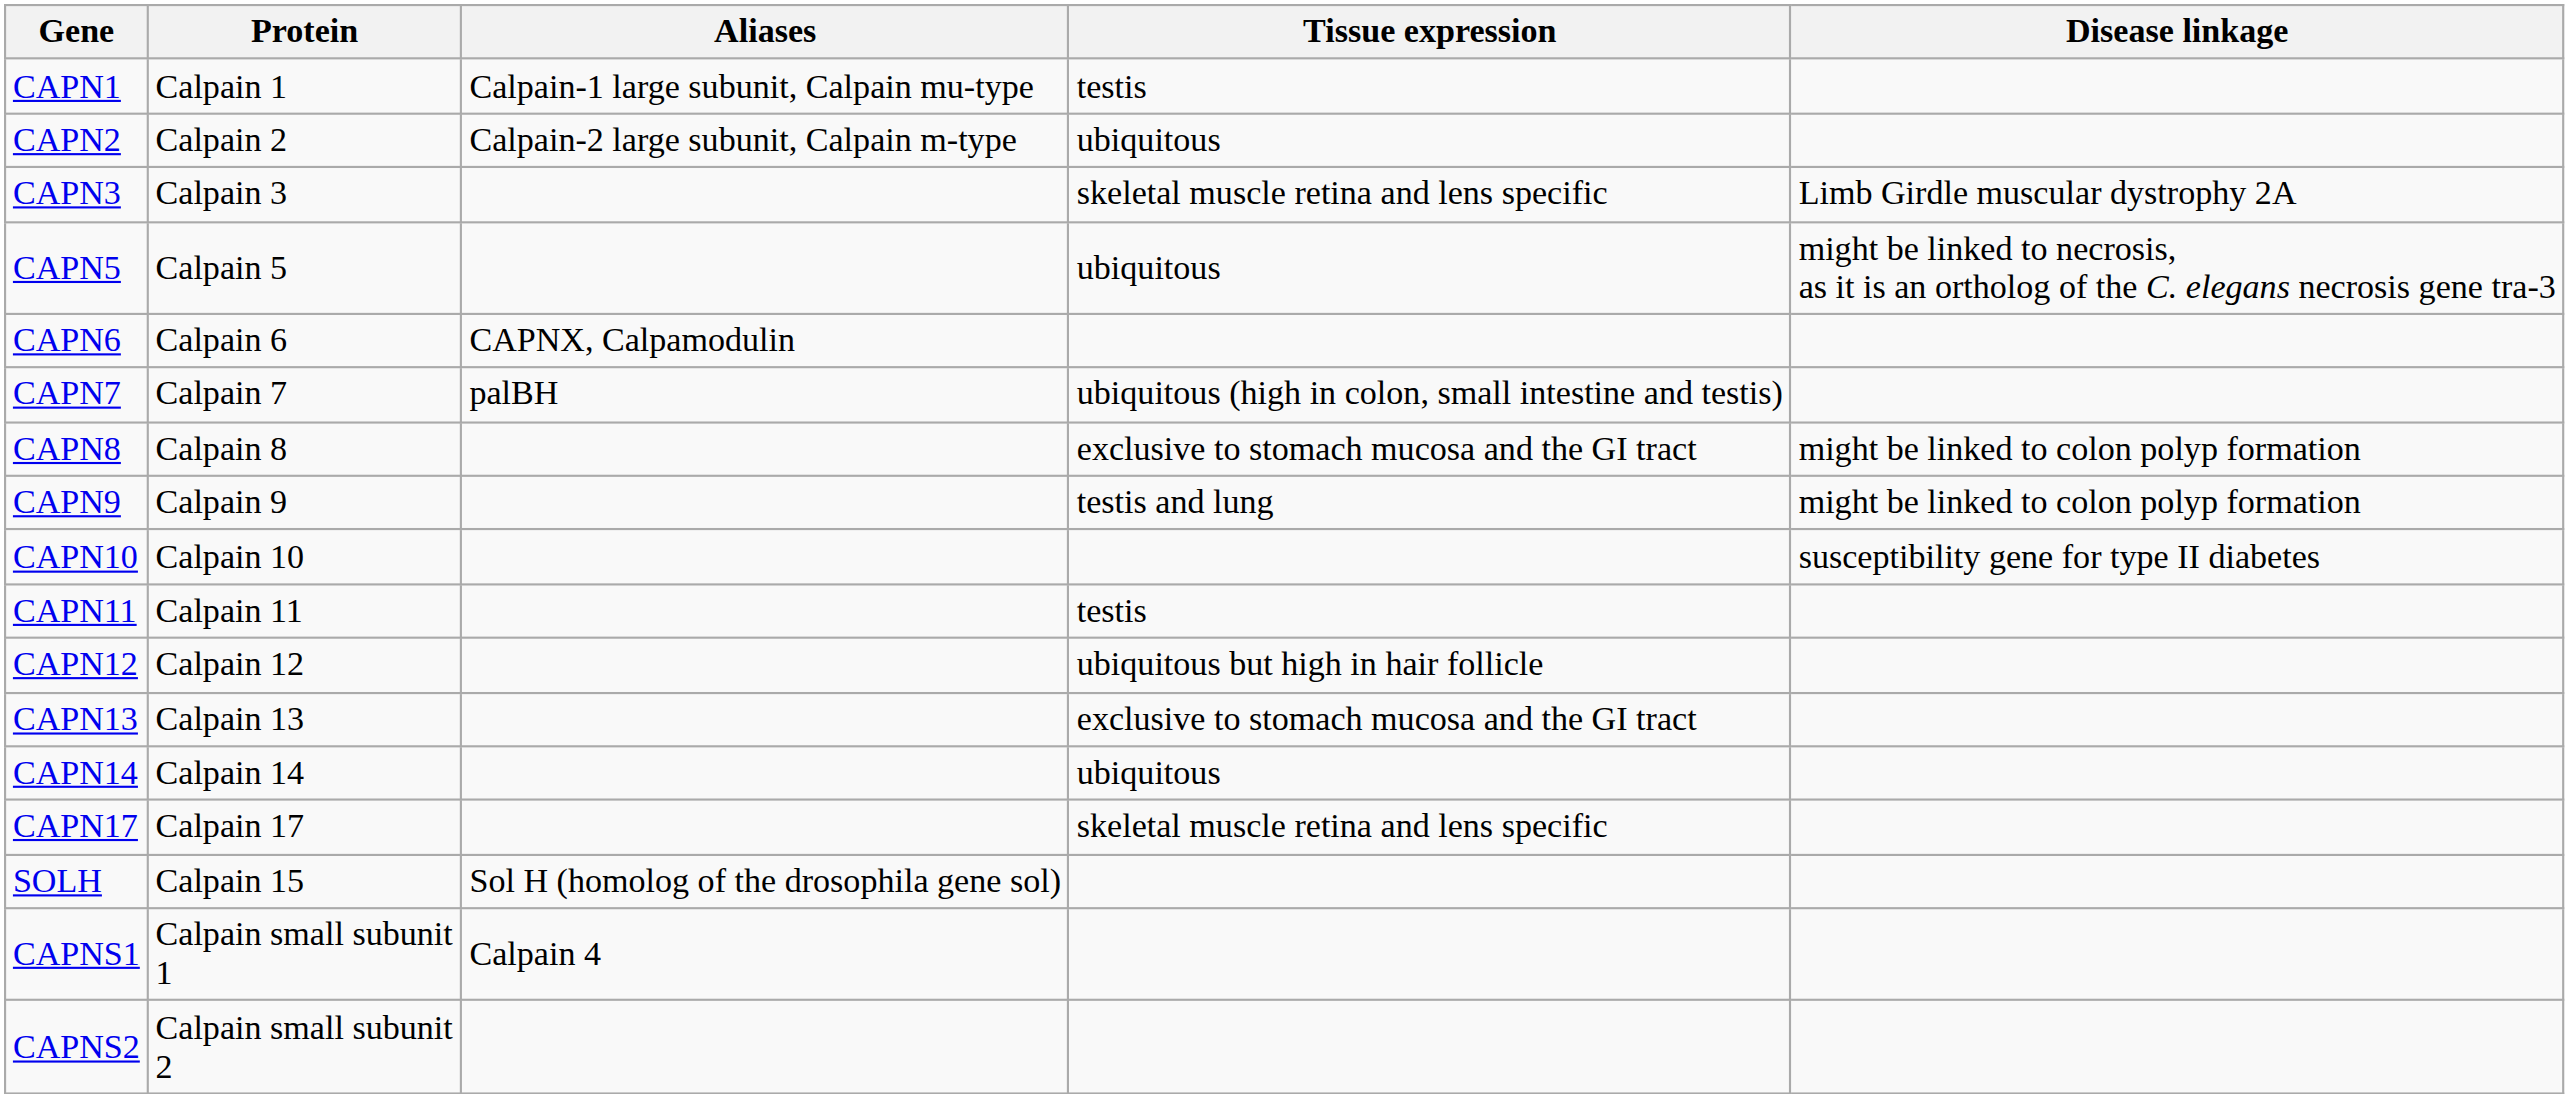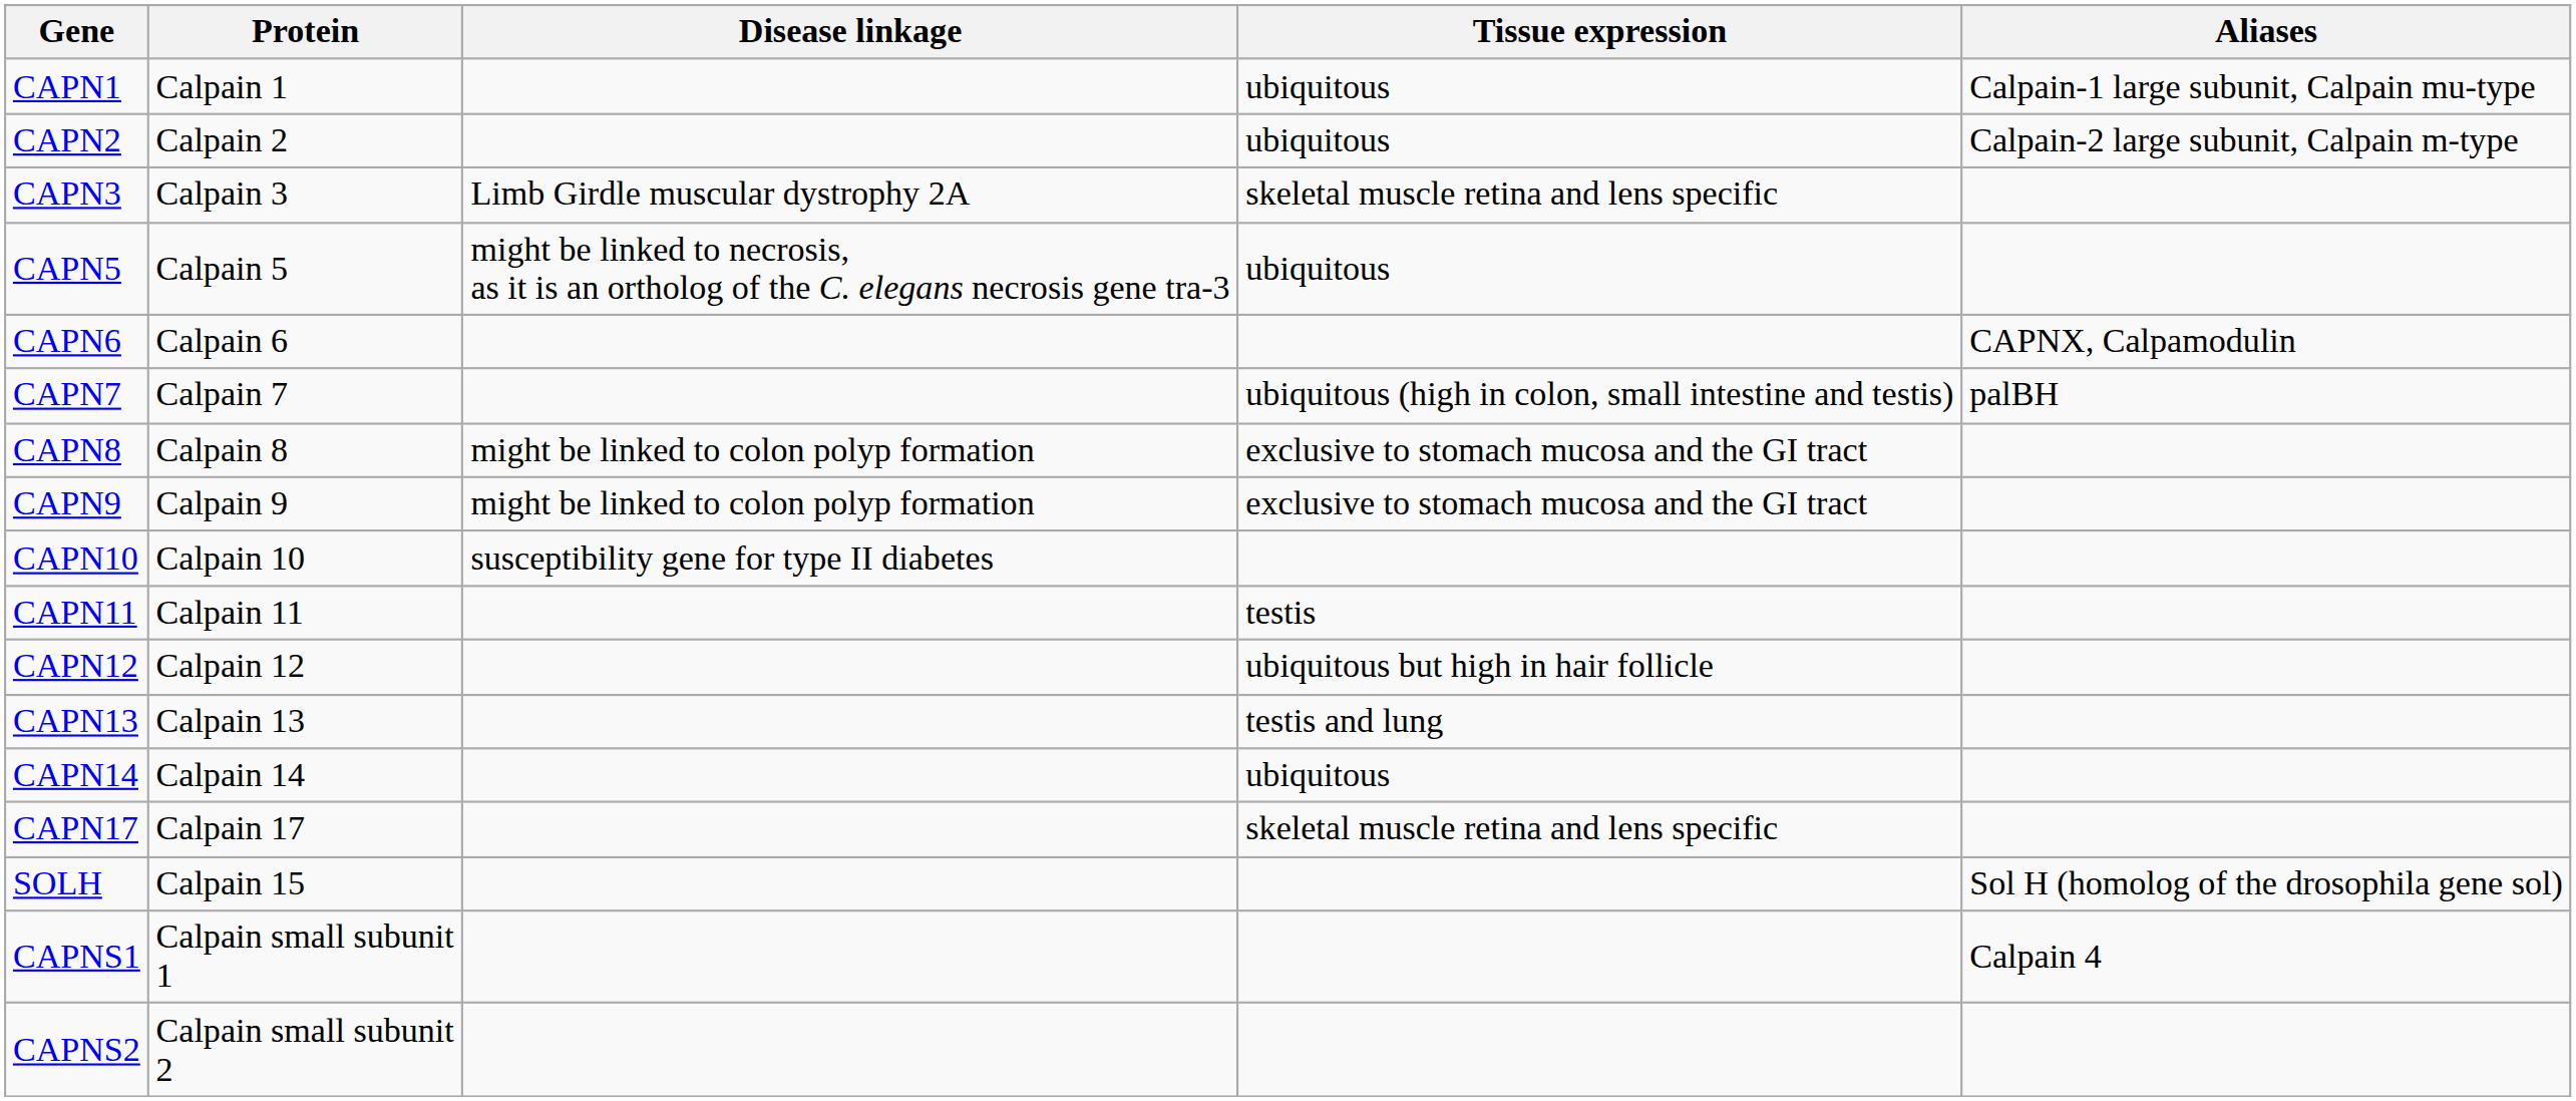 <table class="wikitable">
 <tr>
 <th>Gene</th>
 <th style="width: 140px;">Protein</th>
+<th>Disease linkage</th>
+<th>Tissue expression</th>
 <th>Aliases</th>
-<th>Tissue expression</th>
-<th>Disease linkage</th>
 </tr>
 <tr>
 <td><a href='#'>CAPN1</a></td>
 <td>Calpain 1</td>
+<td></td>
+<td>ubiquitous</td>
 <td>Calpain-1 large subunit, Calpain mu-type</td>
-<td>testis</td>
-<td></td>
 </tr>
 <tr>
 <td><a href='#'>CAPN2</a></td>
 <td>Calpain 2</td>
+<td></td>
+<td>ubiquitous</td>
 <td>Calpain-2 large subunit, Calpain m-type</td>
+</tr>
+<tr>
+<td><a href='#'>CAPN3</a></td>
+<td>Calpain 3</td>
+<td>Limb Girdle muscular dystrophy 2A</td>
+<td>skeletal muscle retina and lens specific</td>
+<td></td>
+</tr>
+<tr>
+<td><a href='#'>CAPN5</a></td>
+<td>Calpain 5</td>
+<td>might be linked to necrosis,<br>as it is an ortholog of the <em>C. elegans</em> necrosis gene tra-3</td>
 <td>ubiquitous</td>
 <td></td>
 </tr>
 <tr>
-<td><a href='#'>CAPN3</a></td>
-<td>Calpain 3</td>
-<td></td>
-<td>skeletal muscle retina and lens specific</td>
-<td>Limb Girdle muscular dystrophy 2A</td>
-</tr>
-<tr>
-<td><a href='#'>CAPN5</a></td>
-<td>Calpain 5</td>
-<td></td>
-<td>ubiquitous</td>
-<td>might be linked to necrosis,<br>as it is an ortholog of the <em>C. elegans</em> necrosis gene tra-3</td>
-</tr>
-<tr>
 <td><a href='#'>CAPN6</a></td>
 <td>Calpain 6</td>
-<td>CAPNX, Calpamodulin</td>
 <td></td>
 <td></td>
+<td>CAPNX, Calpamodulin</td>
 </tr>
 <tr>
 <td><a href='#'>CAPN7</a></td>
 <td>Calpain 7</td>
+<td></td>
+<td>ubiquitous (high in colon, small intestine and testis)</td>
 <td>palBH</td>
-<td>ubiquitous (high in colon, small intestine and testis)</td>
-<td></td>
 </tr>
 <tr>
 <td><a href='#'>CAPN8</a></td>
 <td>Calpain 8</td>
+<td>might be linked to colon polyp formation</td>
+<td>exclusive to stomach mucosa and the GI tract</td>
 <td></td>
-<td>exclusive to stomach mucosa and the GI tract</td>
-<td>might be linked to colon polyp formation</td>
 </tr>
 <tr>
 <td><a href='#'>CAPN9</a></td>
 <td>Calpain 9</td>
+<td>might be linked to colon polyp formation</td>
+<td>exclusive to stomach mucosa and the GI tract</td>
 <td></td>
-<td>testis and lung</td>
-<td>might be linked to colon polyp formation</td>
 </tr>
 <tr>
 <td><a href='#'>CAPN10</a></td>
 <td>Calpain 10</td>
+<td>susceptibility gene for type II diabetes</td>
 <td></td>
 <td></td>
-<td>susceptibility gene for type II diabetes</td>
 </tr>
 <tr>
 <td><a href='#'>CAPN11</a></td>
 <td>Calpain 11</td>
 <td></td>
 <td>testis</td>
 <td></td>
 </tr>
 <tr>
 <td><a href='#'>CAPN12</a></td>
 <td>Calpain 12</td>
 <td></td>
 <td>ubiquitous but high in hair follicle</td>
 <td></td>
 </tr>
 <tr>
 <td><a href='#'>CAPN13</a></td>
 <td>Calpain 13</td>
 <td></td>
-<td>exclusive to stomach mucosa and the GI tract</td>
+<td>testis and lung</td>
 <td></td>
 </tr>
 <tr>
 <td><a href='#'>CAPN14</a></td>
 <td>Calpain 14</td>
 <td></td>
 <td>ubiquitous</td>
 <td></td>
 </tr>
 <tr>
 <td><a href='#'>CAPN17</a></td>
 <td>Calpain 17</td>
 <td></td>
 <td>skeletal muscle retina and lens specific</td>
 <td></td>
 </tr>
 <tr>
 <td><a href='#'>SOLH</a></td>
 <td>Calpain 15</td>
-<td>Sol H (homolog of the drosophila gene sol)</td>
 <td></td>
 <td></td>
+<td>Sol H (homolog of the drosophila gene sol)</td>
 </tr>
 <tr>
 <td><a href='#'>CAPNS1</a></td>
 <td>Calpain small subunit 1</td>
-<td>Calpain 4</td>
 <td></td>
 <td></td>
+<td>Calpain 4</td>
 </tr>
 <tr>
 <td><a href='#'>CAPNS2</a></td>
 <td>Calpain small subunit 2</td>
 <td></td>
 <td></td>
 <td></td>
 </tr>
 </table>
